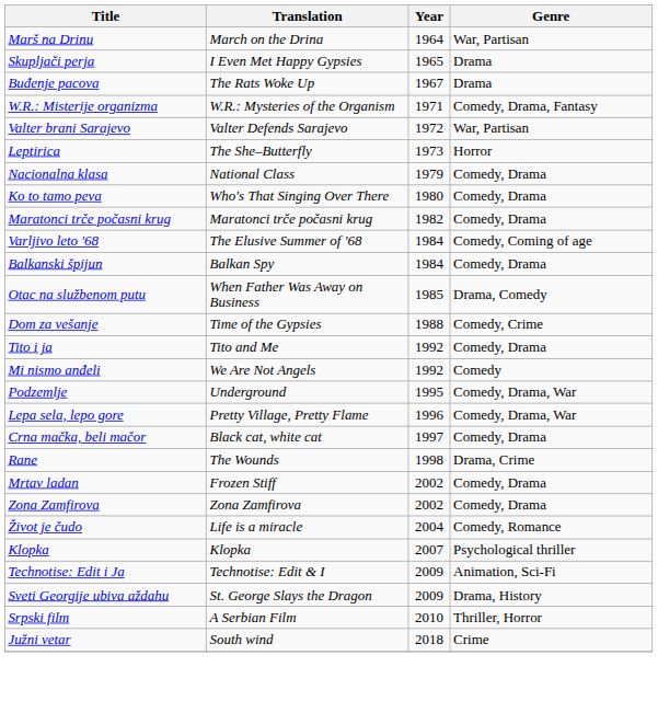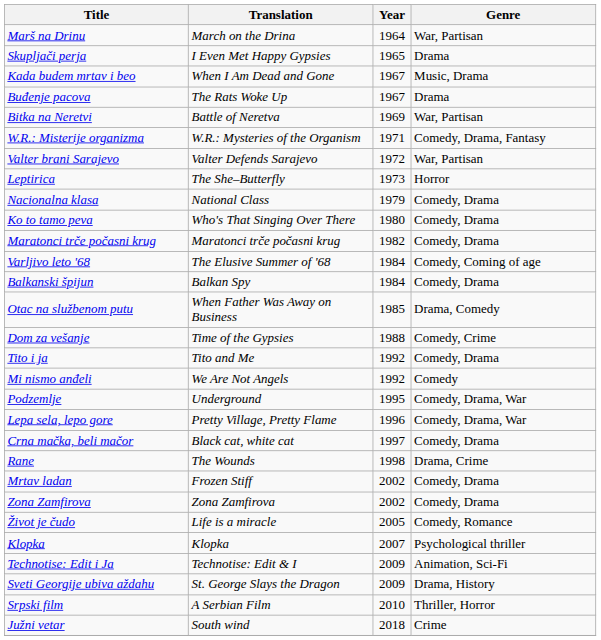 <table class="wikitable collapsible" style="text-align: center;">
 <tr>
 <th width=220>Title</th>
 <th width=220>Translation</th>
 <th width=40>Year</th>
 <th width=220>Genre</th>
 </tr>
 <tr>
 <td align="left"><em><a href='#'>Marš na Drinu</a></em></td>
 <td align="left"><em>March on the Drina</em></td>
 <td>1964</td>
 <td align="left">War, Partisan</td>
 </tr>
 <tr>
 <td align="left"><em><a href='#'>Skupljači perja</a></em></td>
 <td align="left"><em>I Even Met Happy Gypsies</em></td>
 <td>1965</td>
 <td align="left">Drama</td>
 </tr>
 <tr>
+<td align="left"><em><a href='#'>Kada budem mrtav i beo</a></em></td>
+<td align="left"><em>When I Am Dead and Gone</em></td>
+<td>1967</td>
+<td align="left">Music, Drama</td>
+</tr>
+<tr>
 <td align="left"><em><a href='#'>Buđenje pacova</a></em></td>
 <td align="left"><em>The Rats Woke Up</em></td>
 <td>1967</td>
 <td align="left">Drama</td>
+</tr>
+<tr>
+<td align="left"><em><a href='#'>Bitka na Neretvi</a></em></td>
+<td align="left"><em>Battle of Neretva</em></td>
+<td>1969</td>
+<td align="left">War, Partisan</td>
 </tr>
 <tr>
 <td align="left"><em><a href='#'>W.R.: Misterije organizma</a></em></td>
 <td align="left"><em>W.R.: Mysteries of the Organism</em></td>
 <td>1971</td>
 <td align="left">Comedy, Drama, Fantasy</td>
 </tr>
 <tr>
 <td align="left"><em><a href='#'>Valter brani Sarajevo</a></em></td>
 <td align="left"><em>Valter Defends Sarajevo</em></td>
 <td>1972</td>
 <td align="left">War, Partisan</td>
 </tr>
 <tr>
 <td align="left"><em><a href='#'>Leptirica</a></em></td>
 <td align="left"><em>The She–Butterfly</em></td>
 <td>1973</td>
 <td align="left">Horror</td>
 </tr>
 <tr>
 <td align="left"><em><a href='#'>Nacionalna klasa</a></em></td>
 <td align="left"><em>National Class</em></td>
 <td>1979</td>
 <td align="left">Comedy, Drama</td>
 </tr>
 <tr>
 <td align="left"><em><a href='#'>Ko to tamo peva</a></em></td>
 <td align="left"><em>Who's That Singing Over There</em></td>
 <td>1980</td>
 <td align="left">Comedy, Drama</td>
 </tr>
 <tr>
 <td align="left"><em><a href='#'>Maratonci trče počasni krug</a></em></td>
 <td align="left"><em>Maratonci trče počasni krug</em></td>
 <td>1982</td>
 <td align="left">Comedy, Drama</td>
 </tr>
 <tr>
 <td align="left"><em><a href='#'>Varljivo leto '68</a></em></td>
 <td align="left"><em>The Elusive Summer of '68</em></td>
 <td>1984</td>
 <td align="left">Comedy, Coming of age</td>
 </tr>
 <tr>
 <td align="left"><em><a href='#'>Balkanski špijun</a></em></td>
 <td align="left"><em>Balkan Spy</em></td>
 <td>1984</td>
 <td align="left">Comedy, Drama</td>
 </tr>
 <tr>
 <td align="left"><em><a href='#'>Otac na službenom putu</a></em></td>
 <td align="left"><em>When Father Was Away on Business</em></td>
 <td>1985</td>
 <td align="left">Drama, Comedy</td>
 </tr>
 <tr>
 <td align="left"><em><a href='#'>Dom za vešanje</a></em></td>
 <td align="left"><em>Time of the Gypsies</em></td>
 <td>1988</td>
 <td align="left">Comedy, Crime</td>
 </tr>
 <tr>
 <td align="left"><em><a href='#'>Tito i ja</a></em></td>
 <td align="left"><em>Tito and Me</em></td>
 <td>1992</td>
 <td align="left">Comedy, Drama</td>
 </tr>
 <tr>
 <td align="left"><em><a href='#'>Mi nismo anđeli</a></em></td>
 <td align="left"><em>We Are Not Angels </em></td>
 <td>1992</td>
 <td align="left">Comedy</td>
 </tr>
 <tr>
 <td align="left"><em><a href='#'>Podzemlje</a></em></td>
 <td align="left"><em>Underground</em></td>
 <td>1995</td>
 <td align="left">Comedy, Drama, War</td>
 </tr>
 <tr>
 <td align="left"><em><a href='#'>Lepa sela, lepo gore</a></em></td>
 <td align="left"><em>Pretty Village, Pretty Flame</em></td>
 <td>1996</td>
 <td align="left">Comedy, Drama, War</td>
 </tr>
 <tr>
 <td align="left"><em><a href='#'>Crna mačka, beli mačor</a></em></td>
 <td align="left"><em>Black cat, white cat</em></td>
 <td>1997</td>
 <td align="left">Comedy, Drama</td>
 </tr>
 <tr>
 <td align="left"><em><a href='#'>Rane</a></em></td>
 <td align="left"><em>The Wounds</em></td>
 <td>1998</td>
 <td align="left">Drama, Crime</td>
 </tr>
 <tr>
 <td align="left"><em><a href='#'>Mrtav ladan</a></em></td>
 <td align="left"><em>Frozen Stiff</em></td>
 <td>2002</td>
 <td align="left">Comedy, Drama</td>
 </tr>
 <tr>
 <td align="left"><em><a href='#'>Zona Zamfirova</a></em></td>
 <td align="left"><em>Zona Zamfirova</em></td>
 <td>2002</td>
 <td align="left">Comedy, Drama</td>
 </tr>
 <tr>
 <td align="left"><em><a href='#'>Život je čudo</a></em></td>
 <td align="left"><em>Life is a miracle</em></td>
-<td>2004</td>
+<td>2005</td>
 <td align="left">Comedy, Romance</td>
 </tr>
 <tr>
 <td align="left"><em><a href='#'>Klopka</a> </em></td>
 <td align="left"><em>Klopka</em></td>
 <td>2007</td>
 <td align="left">Psychological thriller</td>
 </tr>
 <tr>
 <td align="left"><em><a href='#'>Technotise: Edit i Ja</a></em></td>
 <td align="left"><em>Technotise: Edit & I</em></td>
 <td>2009</td>
 <td align="left">Animation, Sci-Fi</td>
 </tr>
 <tr>
 <td align="left"><em><a href='#'>Sveti Georgije ubiva aždahu</a></em></td>
 <td align="left"><em>St. George Slays the Dragon</em></td>
 <td>2009</td>
 <td align="left">Drama, History</td>
 </tr>
 <tr>
 <td align="left"><em><a href='#'>Srpski film</a></em></td>
 <td align="left"><em>A Serbian Film</em></td>
 <td>2010</td>
 <td align="left">Thriller, Horror</td>
 </tr>
 <tr>
 <td align="left"><em><a href='#'>Južni vetar</a></em></td>
 <td align="left"><em>South wind</em></td>
 <td>2018</td>
 <td align="left">Crime</td>
 </tr>
 <tr>
 </tr>
 </table>
